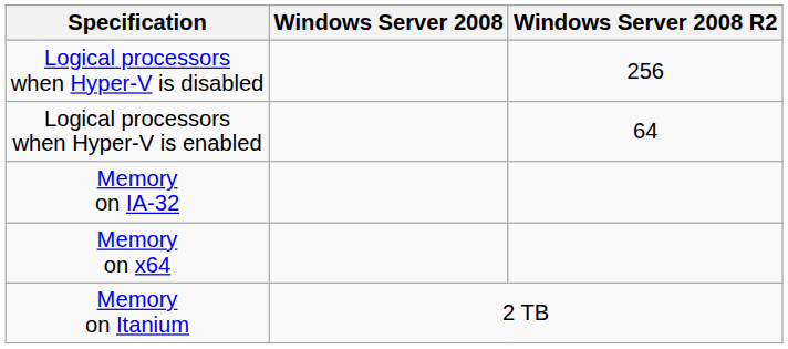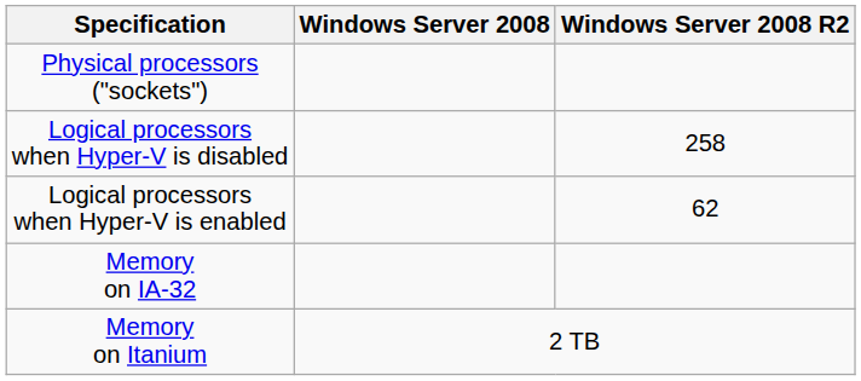 <table class="wikitable" style="margin:auto; text-align:center;">
 <tr>
 <th>Specification</th>
 <th>Windows Server 2008</th>
 <th>Windows Server 2008 R2</th>
 </tr>
 <tr>
+<td><a href='#'>Physical processors</a><br>("sockets")</td>
+<td></td>
+<td></td>
+</tr>
+<tr>
 <td><a href='#'>Logical processors</a><br>when <a href='#'>Hyper-V</a> is disabled</td>
 <td></td>
-<td>256</td>
+<td>258</td>
 </tr>
 <tr>
 <td>Logical processors<br>when Hyper-V is enabled</td>
 <td></td>
-<td>64</td>
+<td>62</td>
 </tr>
 <tr>
 <td><a href='#'>Memory</a><br>on <a href='#'>IA-32</a></td>
-<td></td>
-<td></td>
-</tr>
-<tr>
-<td><a href='#'>Memory</a><br>on <a href='#'>x64</a></td>
 <td></td>
 <td></td>
 </tr>
 <tr>
 <td><a href='#'>Memory</a><br>on <a href='#'>Itanium</a></td>
 <td colspan="2">2 TB</td>
 </tr>
 </table>
